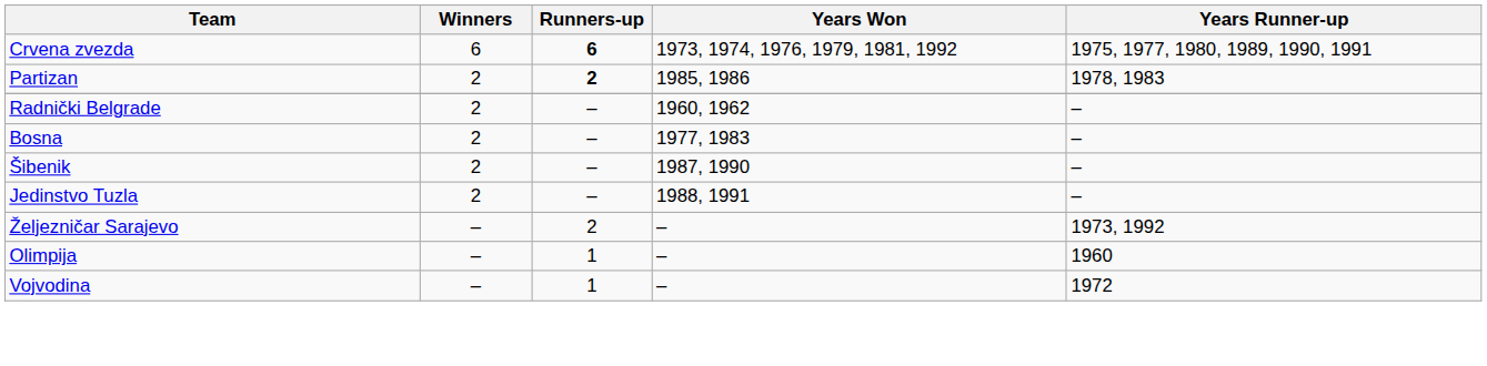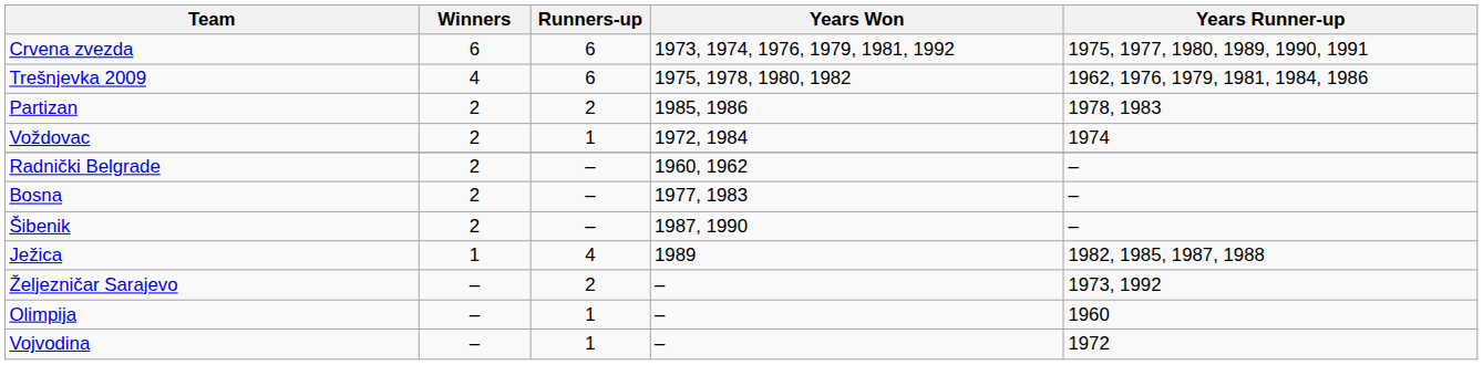 <table class="wikitable" width=80%>
 <tr>
 <th width=20%>Team</th>
 <th width=5%>Winners</th>
 <th width=5%>Runners-up</th>
 <th width=20%>Years Won</th>
 <th width=20%>Years Runner-up</th>
 </tr>
 <tr>
 <td><a href='#'>Crvena zvezda</a></td>
 <td align=center>6</td>
-<td align=center><strong>6</strong></td>
+<td align=center>6</td>
 <td>1973, 1974, 1976, 1979, 1981, 1992</td>
 <td>1975, 1977, 1980, 1989, 1990, 1991</td>
 </tr>
 <tr>
+<td><a href='#'>Trešnjevka 2009</a></td>
+<td align=center>4</td>
+<td align=center>6</td>
+<td>1975, 1978, 1980, 1982</td>
+<td>1962, 1976, 1979, 1981, 1984, 1986</td>
+</tr>
+<tr>
 <td><a href='#'>Partizan</a></td>
 <td align=center>2</td>
-<td align=center><strong>2</strong></td>
+<td align=center>2</td>
 <td>1985, 1986</td>
 <td>1978, 1983</td>
+</tr>
+<tr>
+<td><a href='#'>Voždovac</a></td>
+<td align=center>2</td>
+<td align=center>1</td>
+<td>1972, 1984</td>
+<td>1974</td>
 </tr>
 <tr>
 </tr>
 <tr>
 <td><a href='#'>Radnički Belgrade</a></td>
 <td align=center>2</td>
 <td align=center>–</td>
 <td>1960, 1962</td>
 <td>–</td>
 </tr>
 <tr>
 <td><a href='#'>Bosna</a></td>
 <td align=center>2</td>
 <td align=center>–</td>
 <td>1977, 1983</td>
 <td>–</td>
 </tr>
 <tr>
 <td><a href='#'>Šibenik</a></td>
 <td align=center>2</td>
 <td align=center>–</td>
 <td>1987, 1990</td>
 <td>–</td>
 </tr>
 <tr>
-<td><a href='#'>Jedinstvo Tuzla</a></td>
-<td align=center>2</td>
-<td align=center>–</td>
-<td>1988, 1991</td>
-<td>–</td>
+<td><a href='#'>Ježica</a></td>
+<td align=center>1</td>
+<td align=center>4</td>
+<td>1989</td>
+<td>1982, 1985, 1987, 1988</td>
 </tr>
 <tr>
 <td><a href='#'>Željezničar Sarajevo</a></td>
 <td align=center>–</td>
 <td align=center>2</td>
 <td>–</td>
 <td>1973, 1992</td>
 </tr>
 <tr>
 <td><a href='#'>Olimpija</a></td>
 <td align=center>–</td>
 <td align=center>1</td>
 <td>–</td>
 <td>1960</td>
 </tr>
 <tr>
 <td><a href='#'>Vojvodina</a></td>
 <td align=center>–</td>
 <td align=center>1</td>
 <td>–</td>
 <td>1972</td>
 </tr>
 </table>
